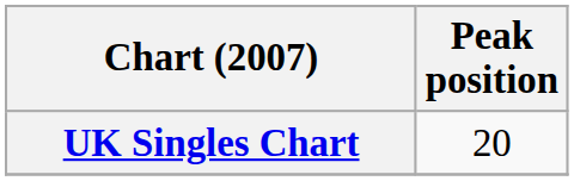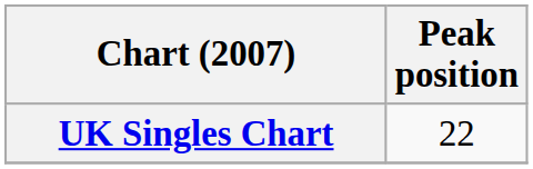 <table class="wikitable plainrowheaders" style="text-align: center;">
 <tr>
 <th scope="col" style="width: 10em;">Chart (2007)</th>
 <th scope="col">Peak<br>position</th>
 </tr>
 <tr>
 <th scope="row"><a href='#'>UK Singles Chart</a></th>
-<td>20</td>
+<td>22</td>
 </tr>
 <tr>
 </tr>
 </table>
